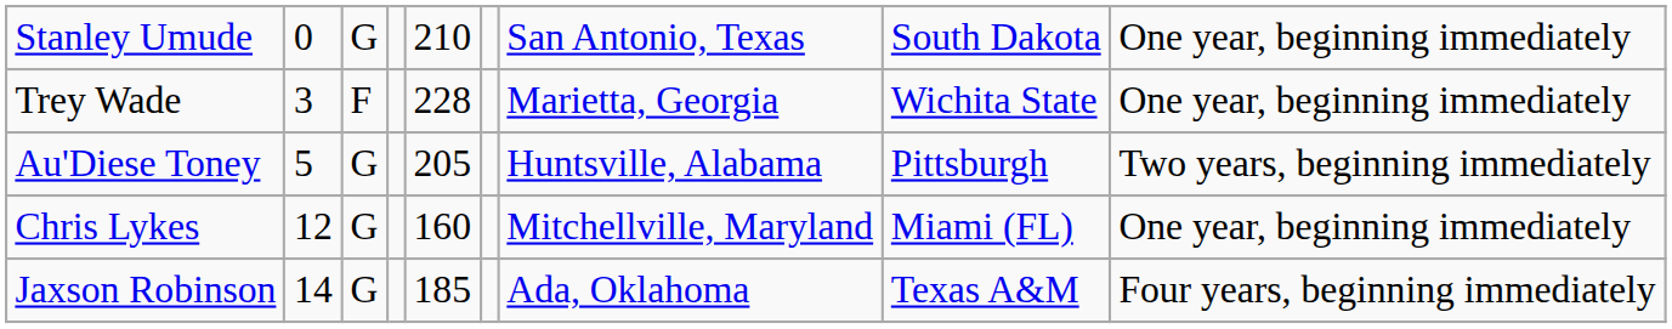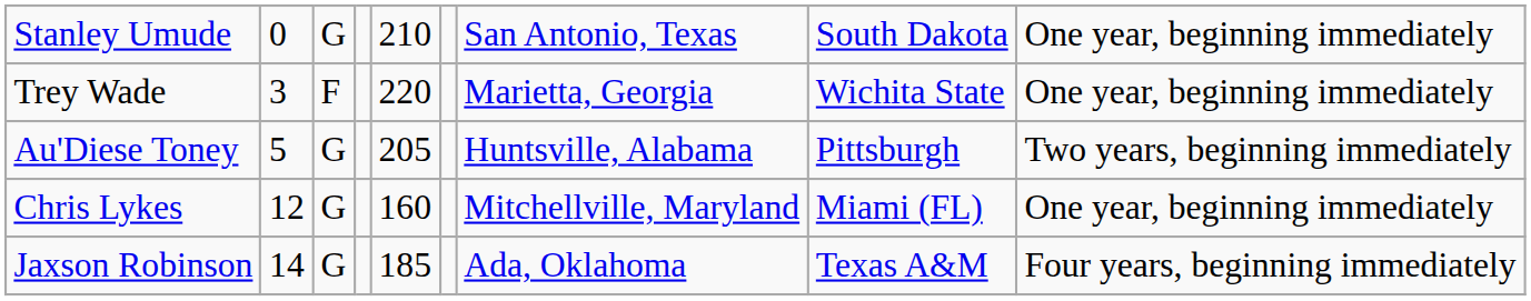 <table class="wikitable sortable" style="font-size:95%; border="1">
 <tr>
 <td><a href='#'>Stanley Umude</a></td>
 <td>0</td>
 <td>G</td>
 <td></td>
 <td>210</td>
 <td></td>
 <td><a href='#'>San Antonio, Texas</a></td>
 <td><a href='#'>South Dakota</a></td>
 <td>One year, beginning immediately</td>
 </tr>
 <tr>
 <td>Trey Wade</td>
 <td>3</td>
 <td>F</td>
 <td></td>
-<td>228</td>
+<td>220</td>
 <td></td>
 <td><a href='#'>Marietta, Georgia</a></td>
 <td><a href='#'>Wichita State</a></td>
 <td>One year, beginning immediately</td>
 </tr>
 <tr>
 <td><a href='#'>Au'Diese Toney</a></td>
 <td>5</td>
 <td>G</td>
 <td></td>
 <td>205</td>
 <td></td>
 <td><a href='#'>Huntsville, Alabama</a></td>
 <td><a href='#'>Pittsburgh</a></td>
 <td>Two years, beginning immediately</td>
 </tr>
 <tr>
 <td><a href='#'>Chris Lykes</a></td>
 <td>12</td>
 <td>G</td>
 <td></td>
 <td>160</td>
 <td></td>
 <td><a href='#'>Mitchellville, Maryland</a></td>
 <td><a href='#'>Miami (FL)</a></td>
 <td>One year, beginning immediately</td>
 </tr>
 <tr>
 <td><a href='#'>Jaxson Robinson</a></td>
 <td>14</td>
 <td>G</td>
 <td></td>
 <td>185</td>
 <td></td>
 <td><a href='#'>Ada, Oklahoma</a></td>
 <td><a href='#'>Texas A&M</a></td>
 <td>Four years, beginning immediately</td>
 </tr>
 </table>
